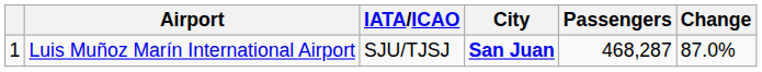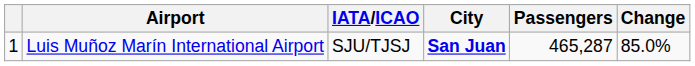 <table class="wikitable sortable">
 <tr>
 <th></th>
 <th>Airport</th>
 <th><a href='#'>IATA</a>/<a href='#'>ICAO</a></th>
 <th>City</th>
 <th>Passengers</th>
 <th>Change</th>
 </tr>
 <tr>
 <td>1</td>
 <td><a href='#'>Luis Muñoz Marín International Airport</a></td>
 <td>SJU/TJSJ</td>
 <td><strong><a href='#'>San Juan</a></strong></td>
-<td align="right">468,287</td>
-<td> 87.0%</td>
+<td align="right">465,287</td>
+<td> 85.0%</td>
 </tr>
 </table>
